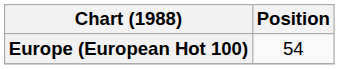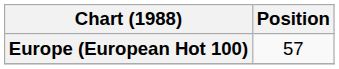 <table class="wikitable sortable plainrowheaders">
 <tr>
 <th>Chart (1988)</th>
 <th align="center">Position</th>
 </tr>
 <tr>
 <th scope="row">Europe (European Hot 100)</th>
-<td align="center">54</td>
+<td align="center">57</td>
 </tr>
 <tr>
 </tr>
 </table>
